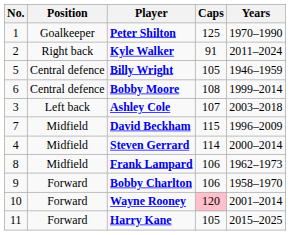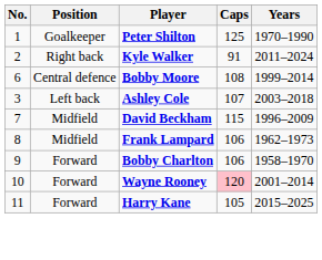 <table class="wikitable sortable" style="text-align:center;">
 <tr>
 <th>No.</th>
 <th>Position</th>
 <th>Player</th>
 <th>Caps</th>
 <th>Years</th>
 </tr>
 <tr>
 <td>1</td>
 <td>Goalkeeper</td>
 <td align="left"><strong><a href='#'>Peter Shilton</a></strong></td>
 <td>125</td>
 <td>1970–1990</td>
 </tr>
 <tr>
 <td>2</td>
 <td>Right back</td>
 <td align="left"><strong><a href='#'>Kyle Walker</a></strong></td>
 <td>91</td>
 <td>2011–2024</td>
 </tr>
 <tr>
-<td>5</td>
-<td>Central defence</td>
-<td align="left"><strong><a href='#'>Billy Wright</a></strong></td>
-<td>105</td>
-<td>1946–1959</td>
-</tr>
-<tr>
 <td>6</td>
 <td>Central defence</td>
 <td align="left"><strong><a href='#'>Bobby Moore</a></strong></td>
 <td>108</td>
 <td>1999–2014</td>
 </tr>
 <tr>
 <td>3</td>
 <td>Left back</td>
 <td align="left"><strong><a href='#'>Ashley Cole</a></strong></td>
 <td>107</td>
 <td>2003–2018</td>
 </tr>
 <tr>
 <td>7</td>
 <td>Midfield</td>
 <td align="left"><strong><a href='#'>David Beckham</a></strong></td>
 <td>115</td>
 <td>1996–2009</td>
-</tr>
-<tr>
-<td>4</td>
-<td>Midfield</td>
-<td align="left"><strong><a href='#'>Steven Gerrard</a></strong></td>
-<td>114</td>
-<td>2000–2014</td>
 </tr>
 <tr>
 <td>8</td>
 <td>Midfield</td>
 <td align="left"><strong><a href='#'>Frank Lampard</a></strong></td>
 <td>106</td>
 <td>1962–1973</td>
 </tr>
 <tr>
 <td>9</td>
 <td>Forward</td>
 <td align="left"><strong><a href='#'>Bobby Charlton</a></strong></td>
 <td>106</td>
 <td>1958–1970</td>
 </tr>
 <tr>
 <td>10</td>
 <td>Forward</td>
 <td align="left"><strong><a href='#'>Wayne Rooney</a></strong></td>
 <td style="background: pink;">120</td>
 <td>2001–2014</td>
 </tr>
 <tr>
 <td>11</td>
 <td>Forward</td>
 <td align="left"><strong><a href='#'>Harry Kane</a></strong></td>
 <td>105</td>
 <td>2015–2025</td>
 </tr>
 </table>
